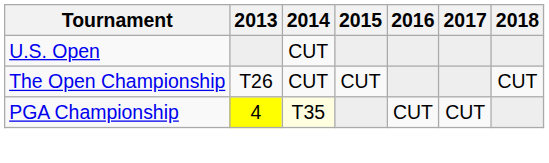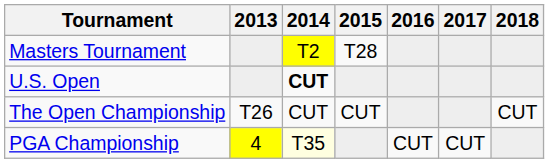 <table class="wikitable" style="font-size:95%;text-align:center;">
 <tr>
 <th>Tournament</th>
 <th>2013</th>
 <th>2014</th>
 <th>2015</th>
 <th>2016</th>
 <th>2017</th>
 <th>2018</th>
 </tr>
 <tr>
+<td align=left><a href='#'>Masters Tournament</a></td>
+<td style="background:#eeeeee;"></td>
+<td style="background:yellow;">T2</td>
+<td>T28</td>
+<td style="background:#eeeeee;"></td>
+<td style="background:#eeeeee;"></td>
+<td style="background:#eeeeee;"></td>
+</tr>
+<tr>
 <td align=left><a href='#'>U.S. Open</a></td>
 <td style="background:#eeeeee;"></td>
-<td>CUT</td>
+<td><strong>CUT</strong></td>
 <td style="background:#eeeeee;"></td>
 <td style="background:#eeeeee;"></td>
 <td style="background:#eeeeee;"></td>
 <td style="background:#eeeeee;"></td>
 </tr>
 <tr>
 <td align=left><a href='#'>The Open Championship</a></td>
 <td>T26</td>
 <td>CUT</td>
 <td>CUT</td>
 <td style="background:#eeeeee;"></td>
 <td style="background:#eeeeee;"></td>
 <td>CUT</td>
 </tr>
 <tr>
 <td align=left><a href='#'>PGA Championship</a></td>
 <td style="background:yellow;">4</td>
 <td style="background: lightyellow;">T35</td>
 <td style="background:#eeeeee;"></td>
 <td>CUT</td>
 <td>CUT</td>
 <td style="background:#eeeeee;"></td>
 </tr>
 </table>
